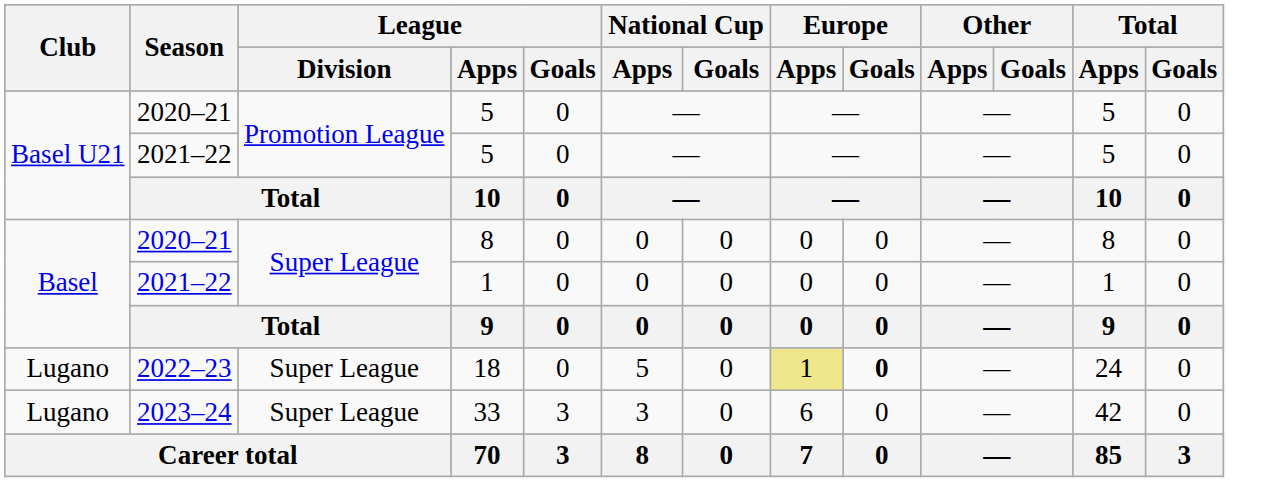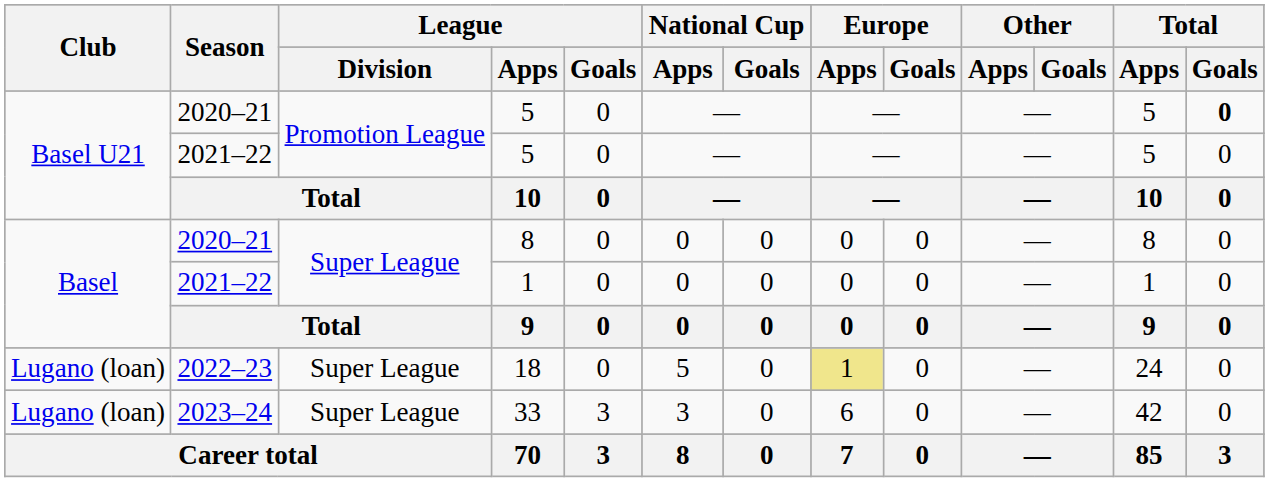 <table class="wikitable" style="text-align:center">
 <tr>
 <th rowspan="2">Club</th>
 <th rowspan="2">Season</th>
 <th colspan="3">League</th>
 <th colspan="2">National Cup</th>
 <th colspan="2">Europe</th>
 <th colspan="2">Other</th>
 <th colspan="2">Total</th>
 </tr>
 <tr>
 <th>Division</th>
 <th>Apps</th>
 <th>Goals</th>
 <th>Apps</th>
 <th>Goals</th>
 <th>Apps</th>
 <th>Goals</th>
 <th>Apps</th>
 <th>Goals</th>
 <th>Apps</th>
 <th>Goals</th>
 </tr>
 <tr>
 <td rowspan="3"><a href='#'>Basel U21</a></td>
 <td>2020–21</td>
 <td rowspan="2"><a href='#'>Promotion League</a></td>
 <td>5</td>
 <td>0</td>
 <td colspan="2">—</td>
 <td colspan="2">—</td>
 <td colspan="2">—</td>
 <td>5</td>
-<td>0</td>
+<td><strong>0</strong></td>
 </tr>
 <tr>
 <td>2021–22</td>
 <td>5</td>
 <td>0</td>
 <td colspan="2">—</td>
 <td colspan="2">—</td>
 <td colspan="2">—</td>
 <td>5</td>
 <td>0</td>
 </tr>
 <tr>
 <th colspan="2">Total</th>
 <th>10</th>
 <th>0</th>
 <th colspan="2">—</th>
 <th colspan="2">—</th>
 <th colspan="2">—</th>
 <th>10</th>
 <th>0</th>
 </tr>
 <tr>
 <td rowspan="3"><a href='#'>Basel</a></td>
 <td><a href='#'>2020–21</a></td>
 <td rowspan="2"><a href='#'>Super League</a></td>
 <td>8</td>
 <td>0</td>
 <td>0</td>
 <td>0</td>
 <td>0</td>
 <td>0</td>
 <td colspan="2">—</td>
 <td>8</td>
 <td>0</td>
 </tr>
 <tr>
 <td><a href='#'>2021–22</a></td>
 <td>1</td>
 <td>0</td>
 <td>0</td>
 <td>0</td>
 <td>0</td>
 <td>0</td>
 <td colspan="2">—</td>
 <td>1</td>
 <td>0</td>
 </tr>
 <tr>
 <th colspan="2">Total</th>
 <th>9</th>
 <th>0</th>
 <th>0</th>
 <th>0</th>
 <th>0</th>
 <th>0</th>
 <th colspan="2">—</th>
 <th>9</th>
 <th>0</th>
 </tr>
 <tr>
-<td>Lugano</td>
+<td><a href='#'>Lugano</a> (loan)</td>
 <td><a href='#'>2022–23</a></td>
 <td>Super League</td>
 <td>18</td>
 <td>0</td>
 <td>5</td>
 <td>0</td>
 <td style="background: khaki;">1</td>
-<td><strong>0</strong></td>
+<td>0</td>
 <td colspan="2">—</td>
 <td>24</td>
 <td>0</td>
 </tr>
 <tr>
-<td>Lugano</td>
+<td><a href='#'>Lugano</a> (loan)</td>
 <td><a href='#'>2023–24</a></td>
 <td>Super League</td>
 <td>33</td>
 <td>3</td>
 <td>3</td>
 <td>0</td>
 <td>6</td>
 <td>0</td>
 <td colspan="2">—</td>
 <td>42</td>
 <td>0</td>
 </tr>
 <tr>
 <th colspan="3">Career total</th>
 <th>70</th>
 <th>3</th>
 <th>8</th>
 <th>0</th>
 <th>7</th>
 <th>0</th>
 <th colspan="2">—</th>
 <th>85</th>
 <th>3</th>
 </tr>
 </table>
